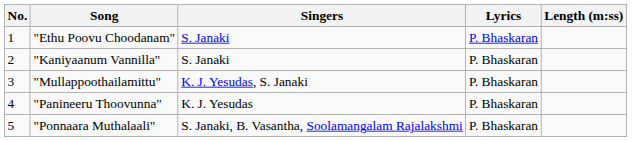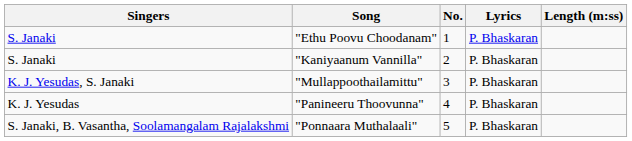 <table class="wikitable" style="font-size:95%;">
 <tr>
+<th>Singers</th>
+<th>Song</th>
 <th>No.</th>
-<th>Song</th>
-<th>Singers</th>
 <th>Lyrics</th>
 <th>Length (m:ss)</th>
 </tr>
 <tr>
+<td><a href='#'>S. Janaki</a></td>
+<td>"Ethu Poovu Choodanam"</td>
 <td>1</td>
-<td>"Ethu Poovu Choodanam"</td>
-<td><a href='#'>S. Janaki</a></td>
 <td><a href='#'>P. Bhaskaran</a></td>
 <td></td>
 </tr>
 <tr>
+<td>S. Janaki</td>
+<td>"Kaniyaanum Vannilla"</td>
 <td>2</td>
-<td>"Kaniyaanum Vannilla"</td>
-<td>S. Janaki</td>
 <td>P. Bhaskaran</td>
 <td></td>
 </tr>
 <tr>
+<td><a href='#'>K. J. Yesudas</a>, S. Janaki</td>
+<td>"Mullappoothailamittu"</td>
 <td>3</td>
-<td>"Mullappoothailamittu"</td>
-<td><a href='#'>K. J. Yesudas</a>, S. Janaki</td>
 <td>P. Bhaskaran</td>
 <td></td>
 </tr>
 <tr>
+<td>K. J. Yesudas</td>
+<td>"Panineeru Thoovunna"</td>
 <td>4</td>
-<td>"Panineeru Thoovunna"</td>
-<td>K. J. Yesudas</td>
 <td>P. Bhaskaran</td>
 <td></td>
 </tr>
 <tr>
+<td>S. Janaki, B. Vasantha, <a href='#'>Soolamangalam Rajalakshmi</a></td>
+<td>"Ponnaara Muthalaali"</td>
 <td>5</td>
-<td>"Ponnaara Muthalaali"</td>
-<td>S. Janaki, B. Vasantha, <a href='#'>Soolamangalam Rajalakshmi</a></td>
 <td>P. Bhaskaran</td>
 <td></td>
 </tr>
 </table>
